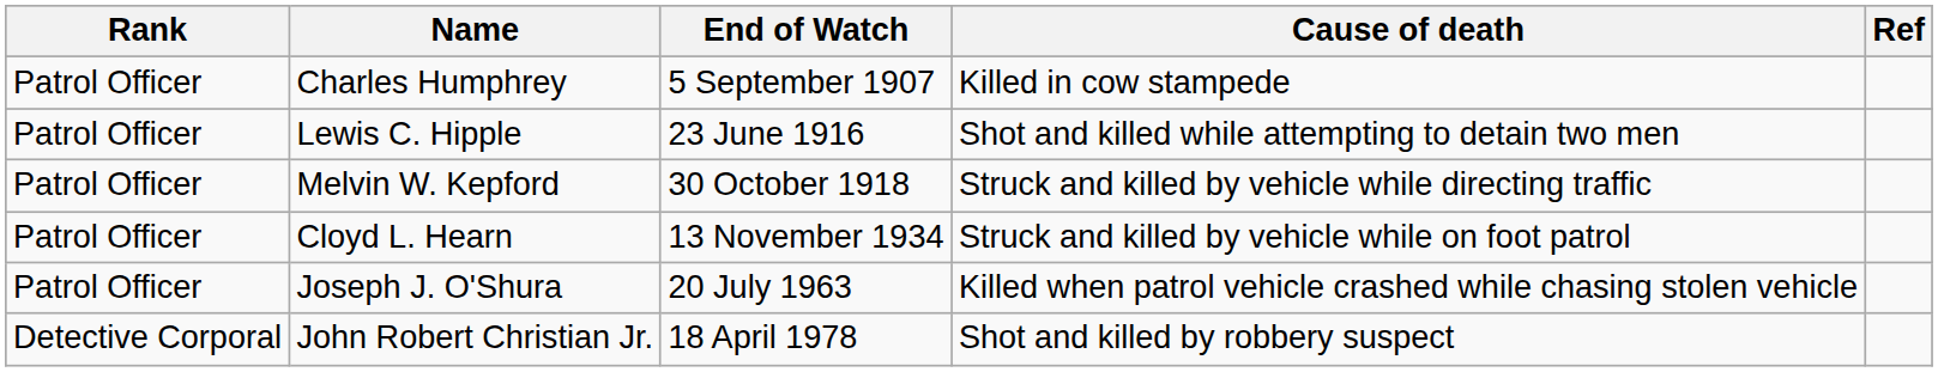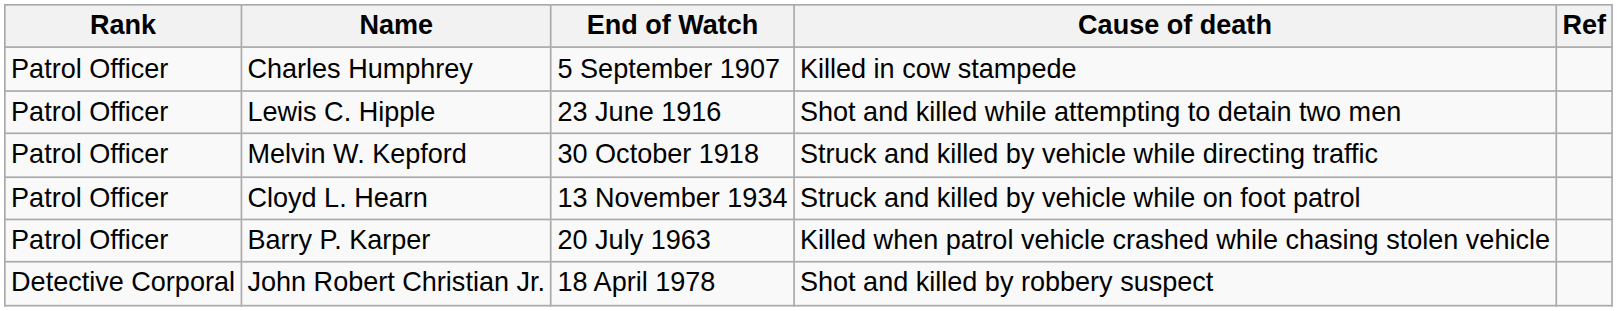 <table class="wikitable">
 <tr>
 <th>Rank</th>
 <th>Name</th>
 <th>End of Watch</th>
 <th>Cause of death</th>
 <th>Ref</th>
 </tr>
 <tr>
 <td>Patrol Officer</td>
 <td>Charles Humphrey</td>
 <td>5 September 1907</td>
 <td>Killed in cow stampede</td>
 <td></td>
 </tr>
 <tr>
 <td>Patrol Officer</td>
 <td>Lewis C. Hipple</td>
 <td>23 June 1916</td>
 <td>Shot and killed while attempting to detain two men</td>
 <td></td>
 </tr>
 <tr>
 <td>Patrol Officer</td>
 <td>Melvin W. Kepford</td>
 <td>30 October 1918</td>
 <td>Struck and killed by vehicle while directing traffic</td>
 <td></td>
 </tr>
 <tr>
 <td>Patrol Officer</td>
 <td>Cloyd L. Hearn</td>
 <td>13 November 1934</td>
 <td>Struck and killed by vehicle while on foot patrol</td>
 <td></td>
 </tr>
 <tr>
 <td>Patrol Officer</td>
-<td>Joseph J. O'Shura</td>
+<td>Barry P. Karper</td>
 <td>20 July 1963</td>
 <td>Killed when patrol vehicle crashed while chasing stolen vehicle</td>
 <td></td>
 </tr>
 <tr>
 <td>Detective Corporal</td>
 <td>John Robert Christian Jr.</td>
 <td>18 April 1978</td>
 <td>Shot and killed by robbery suspect</td>
 <td></td>
 </tr>
 </table>
